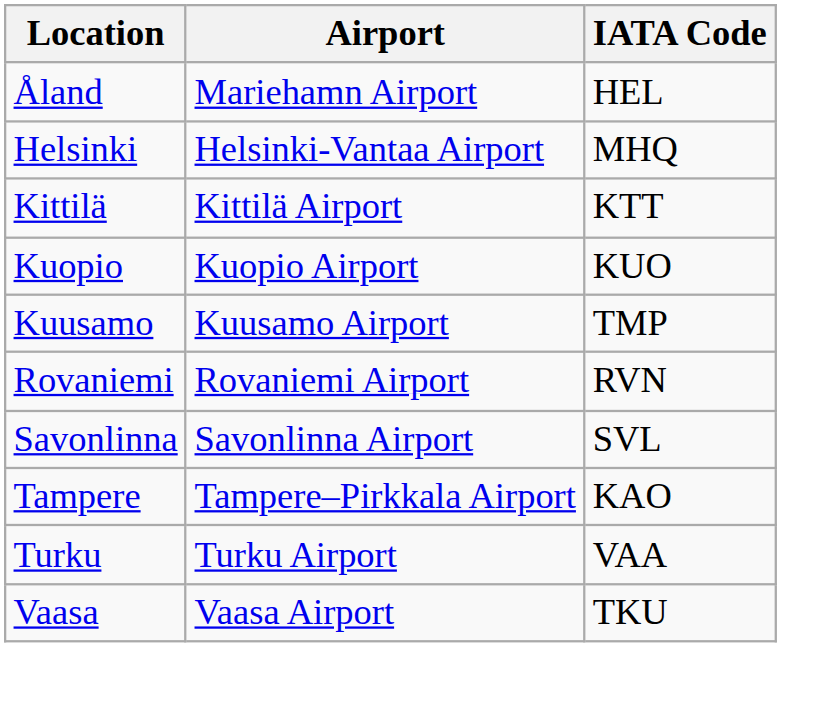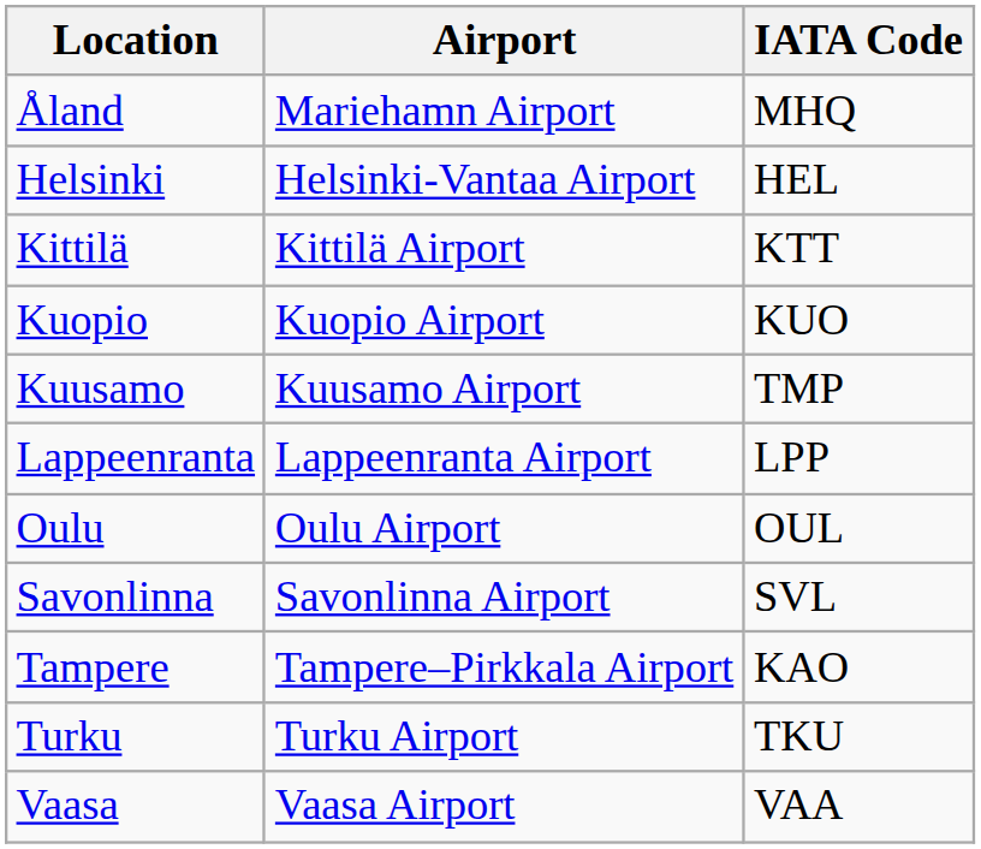 <table class="wikitable sortable">
 <tr>
 <th>Location</th>
 <th>Airport</th>
 <th>IATA Code</th>
 </tr>
 <tr>
 <td><a href='#'>Åland</a></td>
 <td><a href='#'>Mariehamn Airport</a></td>
-<td>HEL</td>
+<td>MHQ</td>
 </tr>
 <tr>
 <td><a href='#'>Helsinki</a></td>
 <td><a href='#'>Helsinki-Vantaa Airport</a></td>
-<td>MHQ</td>
+<td>HEL</td>
 </tr>
 <tr>
 <td><a href='#'>Kittilä</a></td>
 <td><a href='#'>Kittilä Airport</a></td>
 <td>KTT</td>
 </tr>
 <tr>
 <td><a href='#'>Kuopio</a></td>
 <td><a href='#'>Kuopio Airport</a></td>
 <td>KUO</td>
 </tr>
 <tr>
 <td><a href='#'>Kuusamo</a></td>
 <td><a href='#'>Kuusamo Airport</a></td>
 <td>TMP</td>
 </tr>
 <tr>
-<td><a href='#'>Rovaniemi</a></td>
-<td><a href='#'>Rovaniemi Airport</a></td>
-<td>RVN</td>
+<td><a href='#'>Lappeenranta</a></td>
+<td><a href='#'>Lappeenranta Airport</a></td>
+<td>LPP</td>
+</tr>
+<tr>
+<td><a href='#'>Oulu</a></td>
+<td><a href='#'>Oulu Airport</a></td>
+<td>OUL</td>
 </tr>
 <tr>
 <td><a href='#'>Savonlinna</a></td>
 <td><a href='#'>Savonlinna Airport</a></td>
 <td>SVL</td>
 </tr>
 <tr>
 <td><a href='#'>Tampere</a></td>
 <td><a href='#'>Tampere–Pirkkala Airport</a></td>
 <td>KAO</td>
 </tr>
 <tr>
 <td><a href='#'>Turku</a></td>
 <td><a href='#'>Turku Airport</a></td>
-<td>VAA</td>
+<td>TKU</td>
 </tr>
 <tr>
 <td><a href='#'>Vaasa</a></td>
 <td><a href='#'>Vaasa Airport</a></td>
-<td>TKU</td>
+<td>VAA</td>
 </tr>
 </table>
